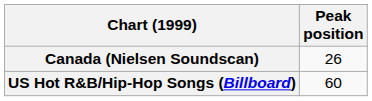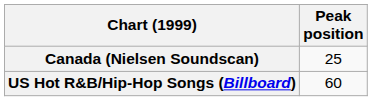 <table class="wikitable sortable plainrowheaders">
 <tr>
 <th scope="col">Chart (1999)</th>
 <th scope="col">Peak<br>position</th>
 </tr>
 <tr>
 <th scope="row">Canada (Nielsen Soundscan)</th>
-<td align="center">26</td>
+<td align="center">25</td>
 </tr>
 <tr>
 <th scope="row">US Hot R&B/Hip-Hop Songs (<em><a href='#'>Billboard</a></em>)</th>
 <td align="center">60</td>
 </tr>
 </table>
